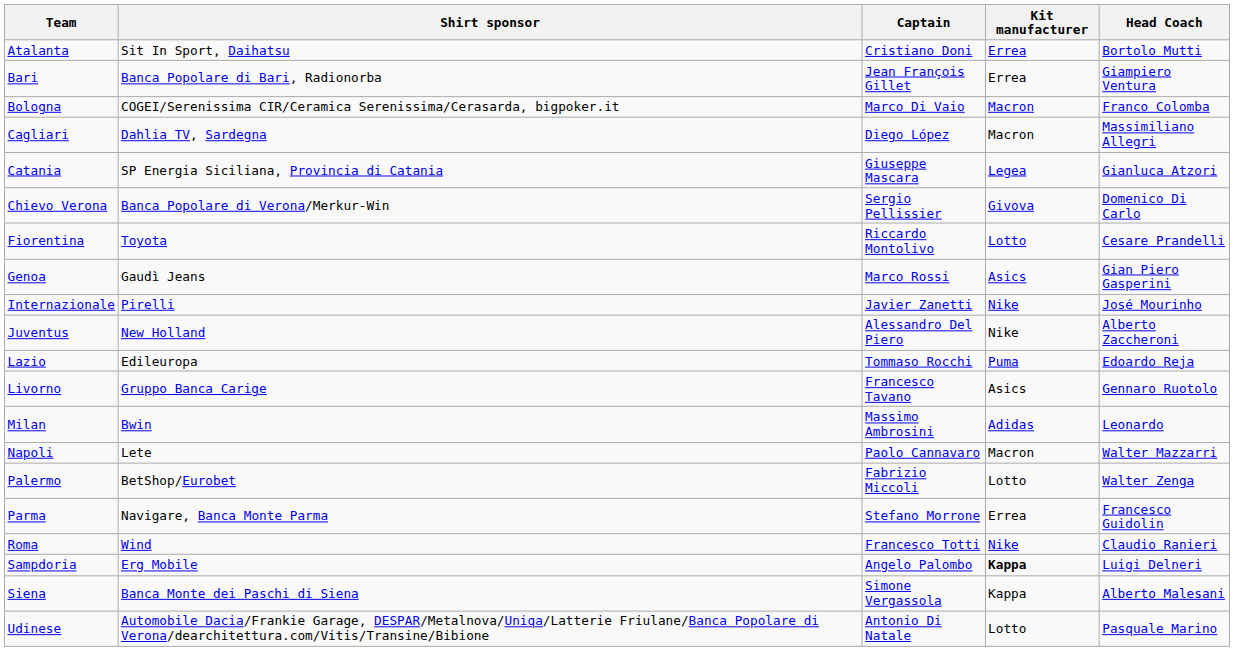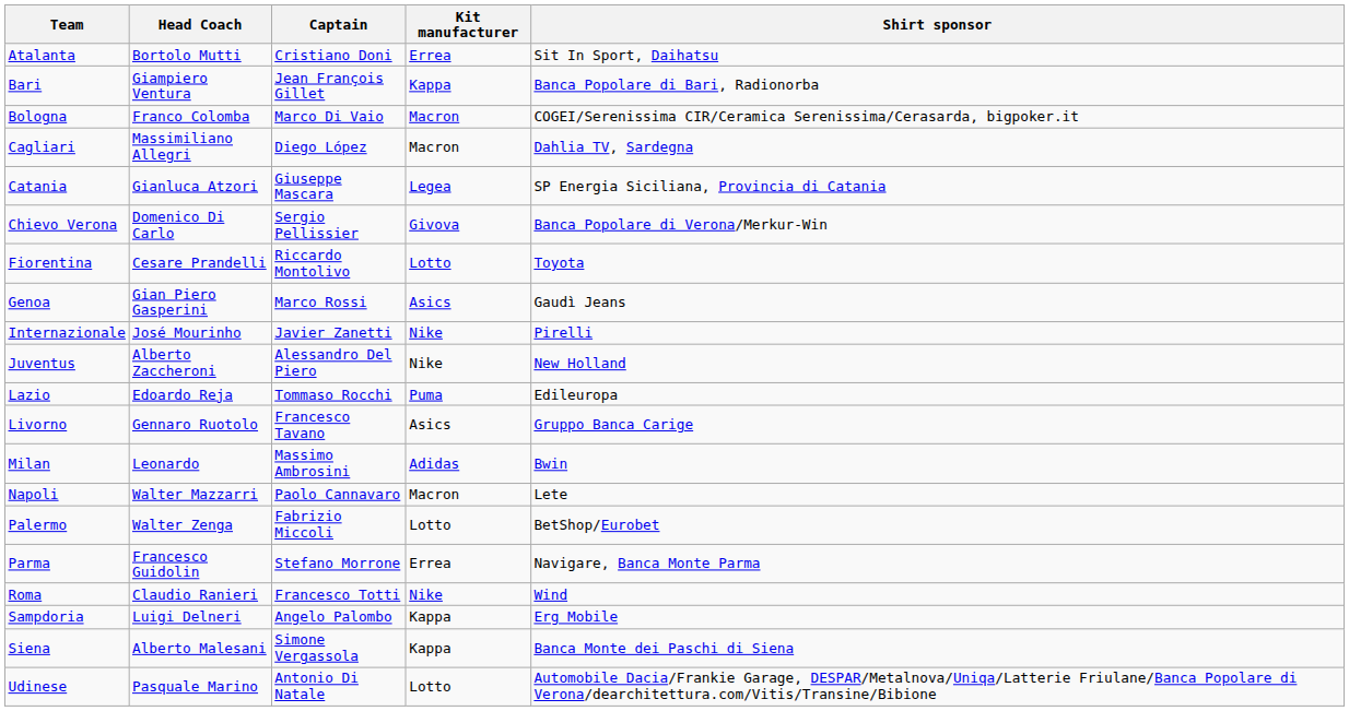 <table class="wikitable sortable">
 <tr>
 <th>Team</th>
-<th>Shirt sponsor</th>
+<th>Head Coach</th>
 <th>Captain</th>
 <th>Kit manufacturer</th>
-<th>Head Coach</th>
+<th>Shirt sponsor</th>
 </tr>
 <tr>
 <td><a href='#'>Atalanta</a></td>
-<td>Sit In Sport, <a href='#'>Daihatsu</a></td>
+<td> <a href='#'>Bortolo Mutti</a></td>
 <td> <a href='#'>Cristiano Doni</a></td>
 <td><a href='#'>Errea</a></td>
-<td> <a href='#'>Bortolo Mutti</a></td>
+<td>Sit In Sport, <a href='#'>Daihatsu</a></td>
 </tr>
 <tr>
 <td><a href='#'>Bari</a></td>
+<td> <a href='#'>Giampiero Ventura</a></td>
+<td> <a href='#'>Jean François Gillet</a></td>
+<td><a href='#'>Kappa</a></td>
 <td><a href='#'>Banca Popolare di Bari</a>, Radionorba</td>
-<td> <a href='#'>Jean François Gillet</a></td>
-<td>Errea</td>
-<td> <a href='#'>Giampiero Ventura</a></td>
 </tr>
 <tr>
 <td><a href='#'>Bologna</a></td>
-<td>COGEI/Serenissima CIR/Ceramica Serenissima/Cerasarda, bigpoker.it</td>
+<td> <a href='#'>Franco Colomba</a></td>
 <td> <a href='#'>Marco Di Vaio</a></td>
 <td><a href='#'>Macron</a></td>
-<td> <a href='#'>Franco Colomba</a></td>
+<td>COGEI/Serenissima CIR/Ceramica Serenissima/Cerasarda, bigpoker.it</td>
 </tr>
 <tr>
 <td><a href='#'>Cagliari</a></td>
-<td><a href='#'>Dahlia TV</a>, <a href='#'>Sardegna</a></td>
+<td> <a href='#'>Massimiliano Allegri</a></td>
 <td> <a href='#'>Diego López</a></td>
 <td>Macron</td>
-<td> <a href='#'>Massimiliano Allegri</a></td>
+<td><a href='#'>Dahlia TV</a>, <a href='#'>Sardegna</a></td>
 </tr>
 <tr>
 <td><a href='#'>Catania</a></td>
-<td>SP Energia Siciliana, <a href='#'>Provincia di Catania</a></td>
+<td> <a href='#'>Gianluca Atzori</a></td>
 <td> <a href='#'>Giuseppe Mascara</a></td>
 <td><a href='#'>Legea</a></td>
-<td> <a href='#'>Gianluca Atzori</a></td>
+<td>SP Energia Siciliana, <a href='#'>Provincia di Catania</a></td>
 </tr>
 <tr>
 <td><a href='#'>Chievo Verona</a></td>
-<td><a href='#'>Banca Popolare di Verona</a>/Merkur-Win</td>
+<td> <a href='#'>Domenico Di Carlo</a></td>
 <td> <a href='#'>Sergio Pellissier</a></td>
 <td><a href='#'>Givova</a></td>
-<td> <a href='#'>Domenico Di Carlo</a></td>
+<td><a href='#'>Banca Popolare di Verona</a>/Merkur-Win</td>
 </tr>
 <tr>
 <td><a href='#'>Fiorentina</a></td>
-<td><a href='#'>Toyota</a></td>
+<td> <a href='#'>Cesare Prandelli</a></td>
 <td> <a href='#'>Riccardo Montolivo</a></td>
 <td><a href='#'>Lotto</a></td>
-<td> <a href='#'>Cesare Prandelli</a></td>
+<td><a href='#'>Toyota</a></td>
 </tr>
 <tr>
 <td><a href='#'>Genoa</a></td>
-<td>Gaudì Jeans</td>
+<td> <a href='#'>Gian Piero Gasperini</a></td>
 <td> <a href='#'>Marco Rossi</a></td>
 <td><a href='#'>Asics</a></td>
-<td> <a href='#'>Gian Piero Gasperini</a></td>
+<td>Gaudì Jeans</td>
 </tr>
 <tr>
 <td><a href='#'>Internazionale</a></td>
-<td><a href='#'>Pirelli</a></td>
+<td> <a href='#'>José Mourinho</a></td>
 <td> <a href='#'>Javier Zanetti</a></td>
 <td><a href='#'>Nike</a></td>
-<td> <a href='#'>José Mourinho</a></td>
+<td><a href='#'>Pirelli</a></td>
 </tr>
 <tr>
 <td><a href='#'>Juventus</a></td>
-<td><a href='#'>New Holland</a></td>
+<td> <a href='#'>Alberto Zaccheroni</a></td>
 <td> <a href='#'>Alessandro Del Piero</a></td>
 <td>Nike</td>
-<td> <a href='#'>Alberto Zaccheroni</a></td>
+<td><a href='#'>New Holland</a></td>
 </tr>
 <tr>
 <td><a href='#'>Lazio</a></td>
-<td>Edileuropa</td>
+<td> <a href='#'>Edoardo Reja</a></td>
 <td> <a href='#'>Tommaso Rocchi</a></td>
 <td><a href='#'>Puma</a></td>
-<td> <a href='#'>Edoardo Reja</a></td>
+<td>Edileuropa</td>
 </tr>
 <tr>
 <td><a href='#'>Livorno</a></td>
-<td><a href='#'>Gruppo Banca Carige</a></td>
+<td> <a href='#'>Gennaro Ruotolo</a></td>
 <td> <a href='#'>Francesco Tavano</a></td>
 <td>Asics</td>
-<td> <a href='#'>Gennaro Ruotolo</a></td>
+<td><a href='#'>Gruppo Banca Carige</a></td>
 </tr>
 <tr>
 <td><a href='#'>Milan</a></td>
-<td><a href='#'>Bwin</a></td>
+<td> <a href='#'>Leonardo</a></td>
 <td> <a href='#'>Massimo Ambrosini</a></td>
 <td><a href='#'>Adidas</a></td>
-<td> <a href='#'>Leonardo</a></td>
+<td><a href='#'>Bwin</a></td>
 </tr>
 <tr>
 <td><a href='#'>Napoli</a></td>
-<td>Lete</td>
+<td> <a href='#'>Walter Mazzarri</a></td>
 <td> <a href='#'>Paolo Cannavaro</a></td>
 <td>Macron</td>
-<td> <a href='#'>Walter Mazzarri</a></td>
+<td>Lete</td>
 </tr>
 <tr>
 <td><a href='#'>Palermo</a></td>
-<td>BetShop/<a href='#'>Eurobet</a></td>
+<td> <a href='#'>Walter Zenga</a></td>
 <td> <a href='#'>Fabrizio Miccoli</a></td>
 <td>Lotto</td>
-<td> <a href='#'>Walter Zenga</a></td>
+<td>BetShop/<a href='#'>Eurobet</a></td>
 </tr>
 <tr>
 <td><a href='#'>Parma</a></td>
-<td>Navigare, <a href='#'>Banca Monte Parma</a></td>
+<td> <a href='#'>Francesco Guidolin</a></td>
 <td> <a href='#'>Stefano Morrone</a></td>
 <td>Errea</td>
-<td> <a href='#'>Francesco Guidolin</a></td>
+<td>Navigare, <a href='#'>Banca Monte Parma</a></td>
 </tr>
 <tr>
 <td><a href='#'>Roma</a></td>
-<td><a href='#'>Wind</a></td>
+<td> <a href='#'>Claudio Ranieri</a></td>
 <td> <a href='#'>Francesco Totti</a></td>
 <td><a href='#'>Nike</a></td>
-<td> <a href='#'>Claudio Ranieri</a></td>
+<td><a href='#'>Wind</a></td>
 </tr>
 <tr>
 <td><a href='#'>Sampdoria</a></td>
+<td> <a href='#'>Luigi Delneri</a></td>
+<td> <a href='#'>Angelo Palombo</a></td>
+<td>Kappa</td>
 <td><a href='#'>Erg Mobile</a></td>
-<td> <a href='#'>Angelo Palombo</a></td>
-<td><strong>Kappa</strong></td>
-<td> <a href='#'>Luigi Delneri</a></td>
 </tr>
 <tr>
 <td><a href='#'>Siena</a></td>
-<td><a href='#'>Banca Monte dei Paschi di Siena</a></td>
+<td> <a href='#'>Alberto Malesani</a></td>
 <td> <a href='#'>Simone Vergassola</a></td>
 <td>Kappa</td>
-<td> <a href='#'>Alberto Malesani</a></td>
+<td><a href='#'>Banca Monte dei Paschi di Siena</a></td>
 </tr>
 <tr>
 <td><a href='#'>Udinese</a></td>
-<td><a href='#'>Automobile Dacia</a>/Frankie Garage, <a href='#'>DESPAR</a>/Metalnova/<a href='#'>Uniqa</a>/Latterie Friulane/<a href='#'>Banca Popolare di Verona</a>/dearchitettura.com/Vitis/Transine/Bibione</td>
+<td> <a href='#'>Pasquale Marino</a></td>
 <td> <a href='#'>Antonio Di Natale</a></td>
 <td>Lotto</td>
-<td> <a href='#'>Pasquale Marino</a></td>
+<td><a href='#'>Automobile Dacia</a>/Frankie Garage, <a href='#'>DESPAR</a>/Metalnova/<a href='#'>Uniqa</a>/Latterie Friulane/<a href='#'>Banca Popolare di Verona</a>/dearchitettura.com/Vitis/Transine/Bibione</td>
 </tr>
 </table>
